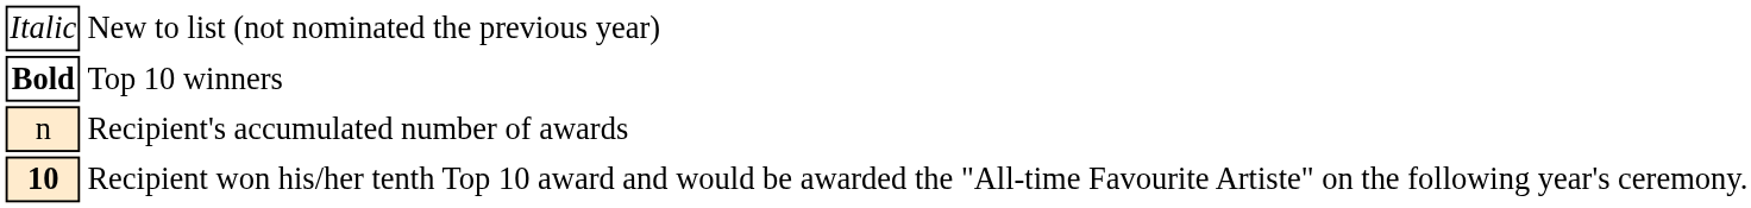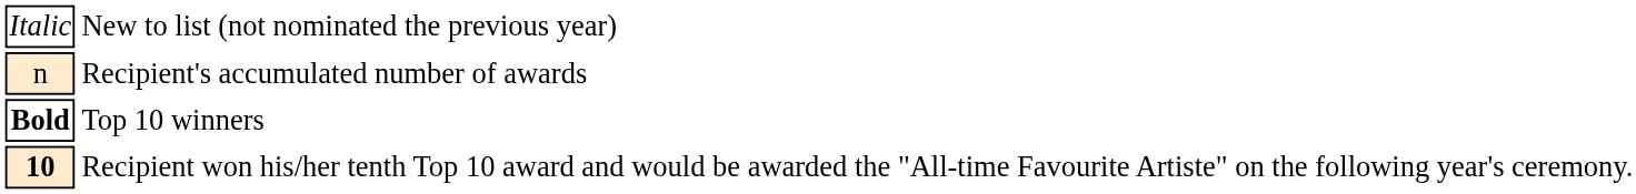 <table class="toccolours" style="font-size: 90%; white-space: nowrap;">
 <tr>
 <td style="background:white; border:1px solid black; text-align:center;"><em>Italic</em></td>
 <td>New to list (not nominated the previous year)</td>
 </tr>
 <tr>
+<td style="background:#FFEBCD; border:1px solid black; text-align:center;">n</td>
+<td>Recipient's accumulated number of awards</td>
+</tr>
+<tr>
 <td style="background:white; border:1px solid black; text-align:center;"><strong>Bold</strong></td>
 <td>Top 10 winners</td>
-</tr>
-<tr>
-<td style="background:#FFEBCD; border:1px solid black; text-align:center;">n</td>
-<td>Recipient's accumulated number of awards</td>
 </tr>
 <tr>
 <td style="background:#FFEBCD; border:1px solid black; text-align:center;"><strong> 10 </strong></td>
 <td>Recipient won his/her tenth Top 10 award and would be awarded the "All-time Favourite Artiste" on the following year's ceremony.</td>
 </tr>
 </table>
